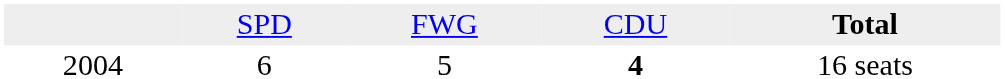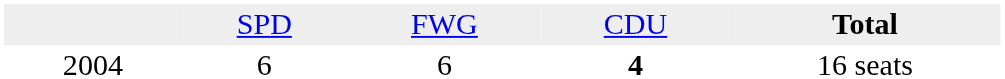 <table border="0" cellpadding="2" cellspacing="0" width="60%">
 <tr bgcolor="#eeeeee" align="center">
 <td></td>
 <td><a href='#'>SPD</a></td>
 <td><a href='#'>FWG</a></td>
 <td><a href='#'>CDU</a></td>
 <td><strong>Total</strong></td>
 </tr>
 <tr align="center">
 <td>2004</td>
 <td>6</td>
-<td>5</td>
+<td>6</td>
 <td><strong>4</strong></td>
 <td>16 seats</td>
 </tr>
 </table>
